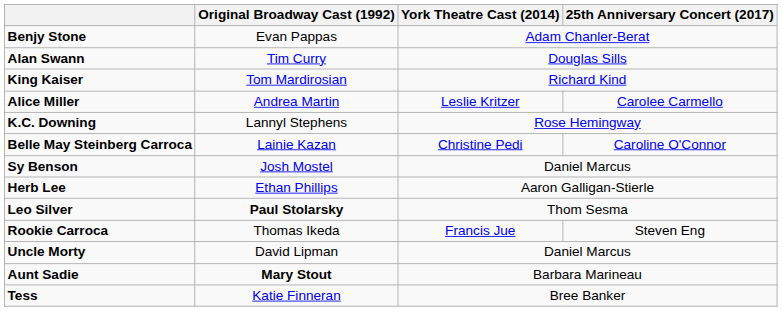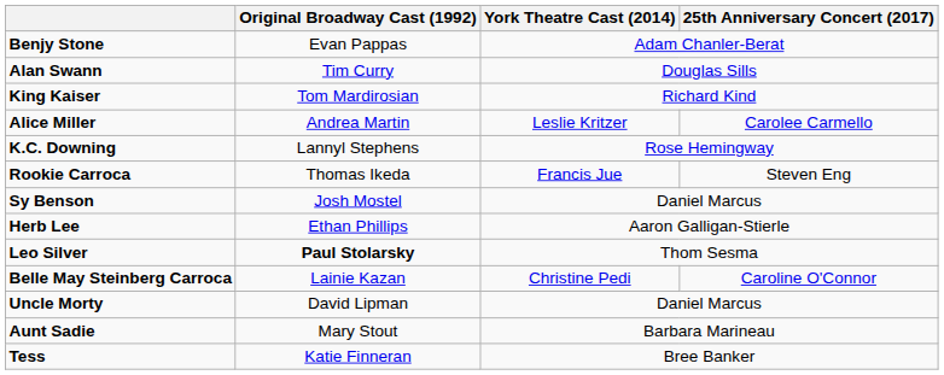 <table class="wikitable">
 <tr>
 <th></th>
 <th><strong>Original Broadway Cast (1992)</strong></th>
 <th><strong>York Theatre Cast (2014)</strong></th>
 <th>25th Anniversary Concert (2017)</th>
 </tr>
 <tr>
 <td><strong>Benjy Stone</strong></td>
 <td style="text-align:center;">Evan Pappas</td>
 <td style="text-align:center;" colspan="2"><a href='#'>Adam Chanler-Berat</a></td>
 </tr>
 <tr>
 <td><strong>Alan Swann</strong></td>
 <td style="text-align:center;"><a href='#'>Tim Curry</a></td>
 <td style="text-align:center;" colspan="2"><a href='#'>Douglas Sills</a></td>
 </tr>
 <tr>
 <td><strong>King Kaiser</strong></td>
 <td style="text-align:center;"><a href='#'>Tom Mardirosian</a></td>
 <td style="text-align:center;" colspan="2"><a href='#'>Richard Kind</a></td>
 </tr>
 <tr>
 <td><strong>Alice Miller</strong></td>
 <td style="text-align:center;"><a href='#'>Andrea Martin</a></td>
 <td style="text-align:center;"><a href='#'>Leslie Kritzer</a></td>
 <td style="text-align:center;"><a href='#'>Carolee Carmello</a></td>
 </tr>
 <tr>
 <td><strong>K.C. Downing</strong></td>
 <td style="text-align:center;">Lannyl Stephens</td>
 <td style="text-align:center;" colspan="2"><a href='#'>Rose Hemingway</a></td>
 </tr>
 <tr>
-<td><strong>Belle May Steinberg Carroca</strong></td>
-<td style="text-align:center;"><a href='#'>Lainie Kazan</a></td>
-<td style="text-align:center;"><a href='#'>Christine Pedi</a></td>
-<td style="text-align:center;"><a href='#'>Caroline O'Connor</a></td>
+<td><strong>Rookie Carroca</strong></td>
+<td style="text-align:center;">Thomas Ikeda</td>
+<td style="text-align:center;"><a href='#'>Francis Jue</a></td>
+<td style="text-align:center;">Steven Eng</td>
 </tr>
 <tr>
 <td><strong>Sy Benson</strong></td>
 <td style="text-align:center;"><a href='#'>Josh Mostel</a></td>
 <td style="text-align:center;" colspan="2">Daniel Marcus</td>
 </tr>
 <tr>
 <td><strong>Herb Lee</strong></td>
 <td style="text-align:center;"><a href='#'>Ethan Phillips</a></td>
 <td style="text-align:center;" colspan="2">Aaron Galligan-Stierle</td>
 </tr>
 <tr>
 <td><strong>Leo Silver</strong></td>
 <td style="text-align:center;"><strong>Paul Stolarsky</strong></td>
 <td style="text-align:center;" colspan="2">Thom Sesma</td>
 </tr>
 <tr>
-<td><strong>Rookie Carroca</strong></td>
-<td style="text-align:center;">Thomas Ikeda</td>
-<td style="text-align:center;"><a href='#'>Francis Jue</a></td>
-<td style="text-align:center;">Steven Eng</td>
+<td><strong>Belle May Steinberg Carroca</strong></td>
+<td style="text-align:center;"><a href='#'>Lainie Kazan</a></td>
+<td style="text-align:center;"><a href='#'>Christine Pedi</a></td>
+<td style="text-align:center;"><a href='#'>Caroline O'Connor</a></td>
 </tr>
 <tr>
 <td><strong>Uncle Morty</strong></td>
 <td style="text-align:center;">David Lipman</td>
 <td style="text-align:center;" colspan="2">Daniel Marcus</td>
 </tr>
 <tr>
 <td><strong>Aunt Sadie</strong></td>
-<td style="text-align:center;"><strong>Mary Stout</strong></td>
+<td style="text-align:center;">Mary Stout</td>
 <td style="text-align:center;" colspan="2">Barbara Marineau</td>
 </tr>
 <tr>
 <td><strong>Tess</strong></td>
 <td style="text-align:center;"><a href='#'>Katie Finneran</a></td>
 <td style="text-align:center;" colspan="2">Bree Banker</td>
 </tr>
 </table>
